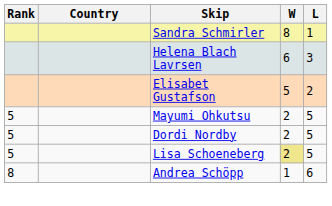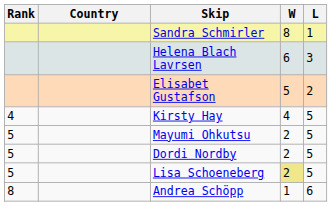 <table class="wikitable">
 <tr>
 <th bgcolor="#efefef" width="20">Rank</th>
 <th bgcolor="#efefef" width="120">Country</th>
 <th bgcolor="#efefef" width="140">Skip</th>
 <th bgcolor="#efefef" width="20">W</th>
 <th bgcolor="#efefef" width="20">L</th>
 </tr>
 <tr style="background:#F7F6A8;">
 <td></td>
 <td></td>
 <td><a href='#'>Sandra Schmirler</a></td>
 <td>8</td>
 <td>1</td>
 </tr>
 <tr style="background:#DCE5E5;">
 <td></td>
 <td></td>
 <td><a href='#'>Helena Blach Lavrsen</a></td>
 <td>6</td>
 <td>3</td>
 </tr>
 <tr style="background:#FFDAB9;">
 <td></td>
 <td></td>
 <td><a href='#'>Elisabet Gustafson</a></td>
 <td>5</td>
 <td>2</td>
 </tr>
 <tr>
+<td>4</td>
+<td></td>
+<td><a href='#'>Kirsty Hay</a></td>
+<td>4</td>
+<td>5</td>
+</tr>
+<tr>
 <td>5</td>
 <td></td>
 <td><a href='#'>Mayumi Ohkutsu</a></td>
 <td>2</td>
 <td>5</td>
 </tr>
 <tr>
 <td>5</td>
 <td></td>
 <td><a href='#'>Dordi Nordby</a></td>
 <td>2</td>
 <td>5</td>
 </tr>
 <tr>
 <td>5</td>
 <td></td>
 <td><a href='#'>Lisa Schoeneberg</a></td>
 <td style="background: khaki;">2</td>
 <td>5</td>
 </tr>
 <tr>
 <td>8</td>
 <td></td>
 <td><a href='#'>Andrea Schöpp</a></td>
 <td>1</td>
 <td>6</td>
 </tr>
 </table>
